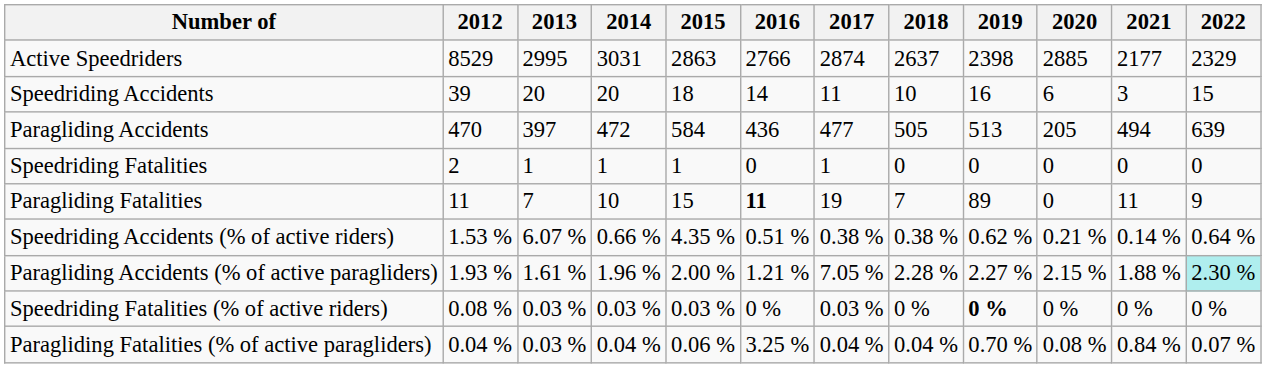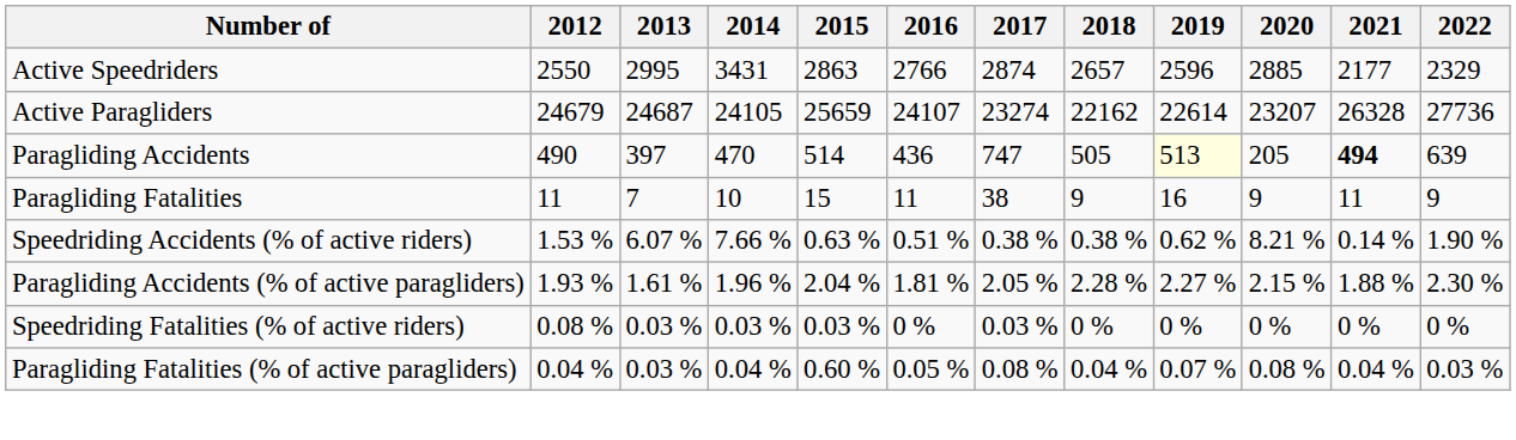 <table class="wikitable sortable">
 <tr>
 <th>Number of</th>
 <th>2012</th>
 <th>2013</th>
 <th>2014</th>
 <th>2015</th>
 <th>2016</th>
 <th>2017</th>
 <th>2018</th>
 <th>2019</th>
 <th>2020</th>
 <th>2021</th>
 <th>2022</th>
 </tr>
 <tr>
 <td>Active Speedriders</td>
-<td>8529</td>
+<td>2550</td>
 <td>2995</td>
-<td>3031</td>
+<td>3431</td>
 <td>2863</td>
 <td>2766</td>
 <td>2874</td>
-<td>2637</td>
-<td>2398</td>
+<td>2657</td>
+<td>2596</td>
 <td>2885</td>
 <td>2177</td>
 <td>2329</td>
 </tr>
 <tr>
-<td>Speedriding Accidents</td>
-<td>39</td>
-<td>20</td>
-<td>20</td>
-<td>18</td>
-<td>14</td>
-<td>11</td>
-<td>10</td>
-<td>16</td>
-<td>6</td>
-<td>3</td>
-<td>15</td>
+<td>Active Paragliders</td>
+<td>24679</td>
+<td>24687</td>
+<td>24105</td>
+<td>25659</td>
+<td>24107</td>
+<td>23274</td>
+<td>22162</td>
+<td>22614</td>
+<td>23207</td>
+<td>26328</td>
+<td>27736</td>
 </tr>
 <tr>
 <td>Paragliding Accidents</td>
+<td>490</td>
+<td>397</td>
 <td>470</td>
-<td>397</td>
-<td>472</td>
-<td>584</td>
+<td>514</td>
 <td>436</td>
-<td>477</td>
+<td>747</td>
 <td>505</td>
-<td>513</td>
+<td style="background: lightyellow;">513</td>
 <td>205</td>
-<td>494</td>
+<td><strong>494</strong></td>
 <td>639</td>
-</tr>
-<tr>
-<td>Speedriding Fatalities</td>
-<td>2</td>
-<td>1</td>
-<td>1</td>
-<td>1</td>
-<td>0</td>
-<td>1</td>
-<td>0</td>
-<td>0</td>
-<td>0</td>
-<td>0</td>
-<td>0</td>
 </tr>
 <tr>
 <td>Paragliding Fatalities</td>
 <td>11</td>
 <td>7</td>
 <td>10</td>
 <td>15</td>
-<td><strong>11</strong></td>
-<td>19</td>
-<td>7</td>
-<td>89</td>
-<td>0</td>
+<td>11</td>
+<td>38</td>
+<td>9</td>
+<td>16</td>
+<td>9</td>
 <td>11</td>
 <td>9</td>
 </tr>
 <tr>
 <td>Speedriding Accidents (% of active riders)</td>
 <td>1.53 %</td>
 <td>6.07 %</td>
-<td>0.66 %</td>
-<td>4.35 %</td>
+<td>7.66 %</td>
+<td>0.63 %</td>
 <td>0.51 %</td>
 <td>0.38 %</td>
 <td>0.38 %</td>
 <td>0.62 %</td>
-<td>0.21 %</td>
+<td>8.21 %</td>
 <td>0.14 %</td>
-<td>0.64 %</td>
+<td>1.90 %</td>
 </tr>
 <tr>
 <td>Paragliding Accidents (% of active paragliders)</td>
 <td>1.93 %</td>
 <td>1.61 %</td>
 <td>1.96 %</td>
-<td>2.00 %</td>
-<td>1.21 %</td>
-<td>7.05 %</td>
+<td>2.04 %</td>
+<td>1.81 %</td>
+<td>2.05 %</td>
 <td>2.28 %</td>
 <td>2.27 %</td>
 <td>2.15 %</td>
 <td>1.88 %</td>
-<td style="background: paleturquoise;">2.30 %</td>
+<td>2.30 %</td>
 </tr>
 <tr>
 <td>Speedriding Fatalities (% of active riders)</td>
 <td>0.08 %</td>
 <td>0.03 %</td>
 <td>0.03 %</td>
 <td>0.03 %</td>
 <td>0 %</td>
 <td>0.03 %</td>
 <td>0 %</td>
-<td><strong>0 %</strong></td>
+<td>0 %</td>
 <td>0 %</td>
 <td>0 %</td>
 <td>0 %</td>
 </tr>
 <tr>
 <td>Paragliding Fatalities (% of active paragliders)</td>
 <td>0.04 %</td>
 <td>0.03 %</td>
 <td>0.04 %</td>
-<td>0.06 %</td>
-<td>3.25 %</td>
+<td>0.60 %</td>
+<td>0.05 %</td>
+<td>0.08 %</td>
 <td>0.04 %</td>
+<td>0.07 %</td>
+<td>0.08 %</td>
 <td>0.04 %</td>
-<td>0.70 %</td>
-<td>0.08 %</td>
-<td>0.84 %</td>
-<td>0.07 %</td>
+<td>0.03 %</td>
 </tr>
 </table>
